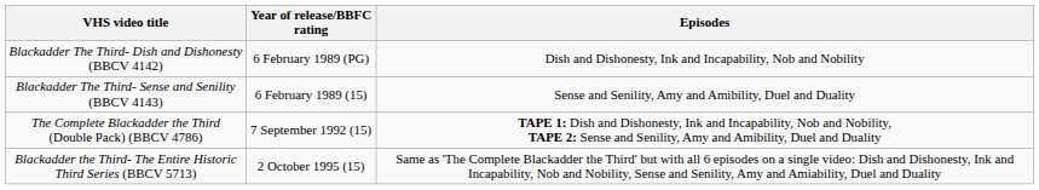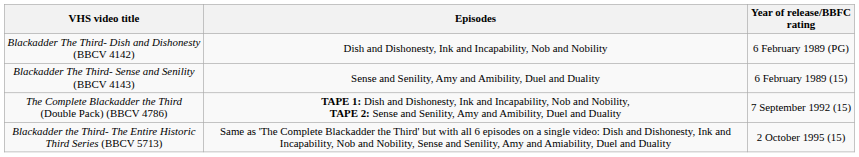 <table class="wikitable" width=99%>
 <tr>
 <th>VHS video title</th>
+<th>Episodes</th>
 <th>Year of release/BBFC rating</th>
-<th>Episodes</th>
 </tr>
 <tr>
 <td align="center"><em>Blackadder The Third- Dish and Dishonesty</em> (BBCV 4142)</td>
+<td align="center">Dish and Dishonesty, Ink and Incapability, Nob and Nobility</td>
 <td align="center">6 February 1989 (PG)</td>
-<td align="center">Dish and Dishonesty, Ink and Incapability, Nob and Nobility</td>
 </tr>
 <tr>
 <td align="center"><em>Blackadder The Third- Sense and Senility</em> (BBCV 4143)</td>
+<td align="center">Sense and Senility, Amy and Amibility, Duel and Duality</td>
 <td align="center">6 February 1989 (15)</td>
-<td align="center">Sense and Senility, Amy and Amibility, Duel and Duality</td>
 </tr>
 <tr>
 <td align="center"><em>The Complete Blackadder the Third</em> (Double Pack) (BBCV 4786)</td>
+<td align="center"><strong>TAPE 1:</strong> Dish and Dishonesty, Ink and Incapability, Nob and Nobility,<br><strong>TAPE 2:</strong> Sense and Senility, Amy and Amibility, Duel and Duality</td>
 <td align="center">7 September 1992 (15)</td>
-<td align="center"><strong>TAPE 1:</strong> Dish and Dishonesty, Ink and Incapability, Nob and Nobility,<br><strong>TAPE 2:</strong> Sense and Senility, Amy and Amibility, Duel and Duality</td>
 </tr>
 <tr>
 <td align="center"><em>Blackadder the Third- The Entire Historic Third Series</em> (BBCV 5713)</td>
+<td align="center">Same as 'The Complete Blackadder the Third' but with all 6 episodes on a single video: Dish and Dishonesty, Ink and Incapability, Nob and Nobility, Sense and Senility, Amy and Amiability, Duel and Duality</td>
 <td align="center">2 October 1995 (15)</td>
-<td align="center">Same as 'The Complete Blackadder the Third' but with all 6 episodes on a single video: Dish and Dishonesty, Ink and Incapability, Nob and Nobility, Sense and Senility, Amy and Amiability, Duel and Duality</td>
 </tr>
 </table>
